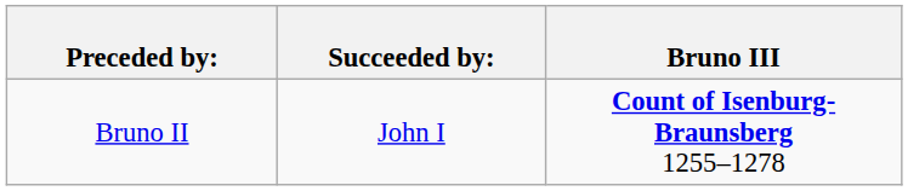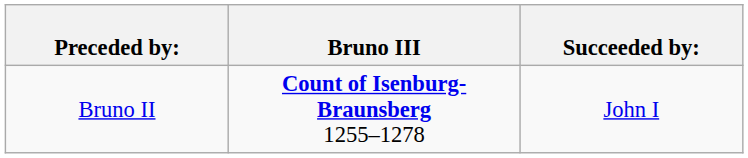 <table class="wikitable" style="margin:1em auto;">
 <tr align="center">
 <th width=150px><br>Preceded by:</th>
+<th width=200px><br>Bruno III</th>
 <th width=150px><br>Succeeded by:</th>
-<th width=200px><br>Bruno III</th>
 </tr>
 <tr align="center">
 <td><a href='#'>Bruno II</a></td>
+<td><strong><a href='#'>Count of Isenburg-Braunsberg</a></strong><br>1255–1278</td>
 <td><a href='#'>John I</a></td>
-<td><strong><a href='#'>Count of Isenburg-Braunsberg</a></strong><br>1255–1278</td>
 </tr>
 </table>
